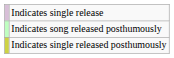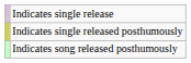 <table class="wikitable" style="font-size:90%;">
 <tr>
 <td style="text-align: center; background-color:#D8BFD8"></td>
 <td>Indicates single release</td>
 </tr>
 <tr>
+<td style="text-align: center; background-color:#CED343"></td>
+<td>Indicates single released posthumously</td>
+</tr>
+<tr>
 <td style="text-align: center; background-color:#BFFFC0"></td>
 <td>Indicates song released posthumously</td>
 </tr>
-<tr>
-<td style="text-align: center; background-color:#CED343"></td>
-<td>Indicates single released posthumously</td>
-</tr>
 </table>
